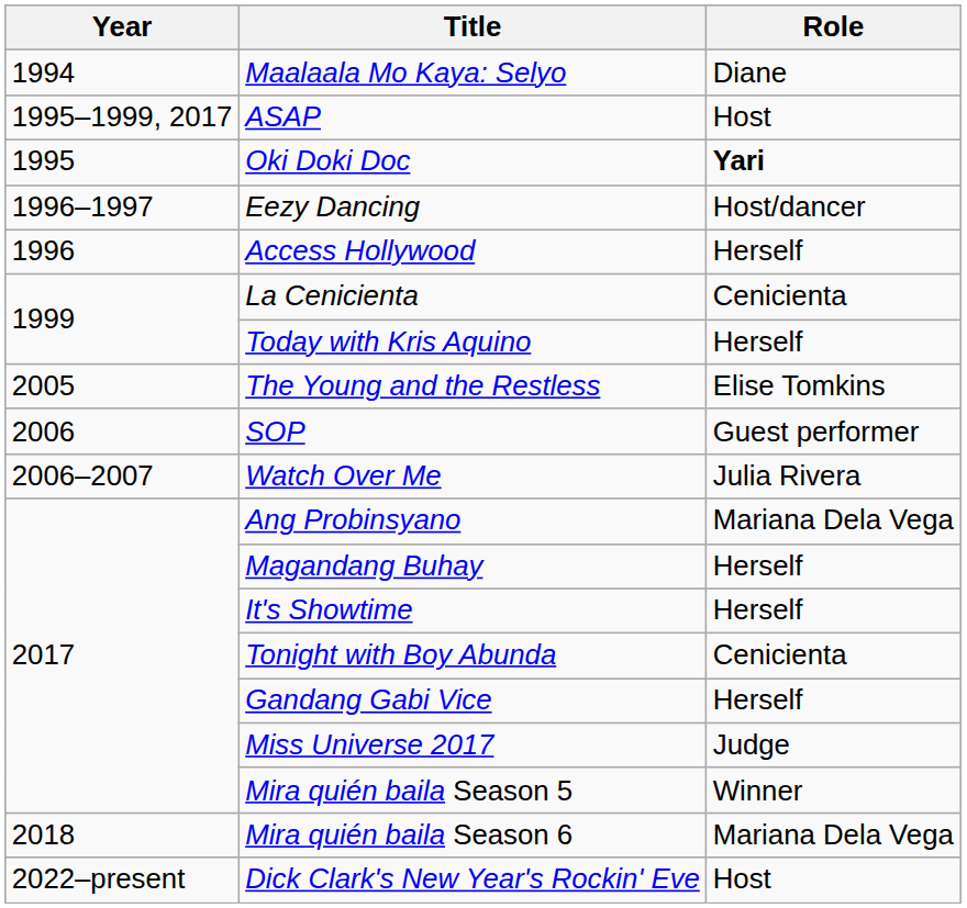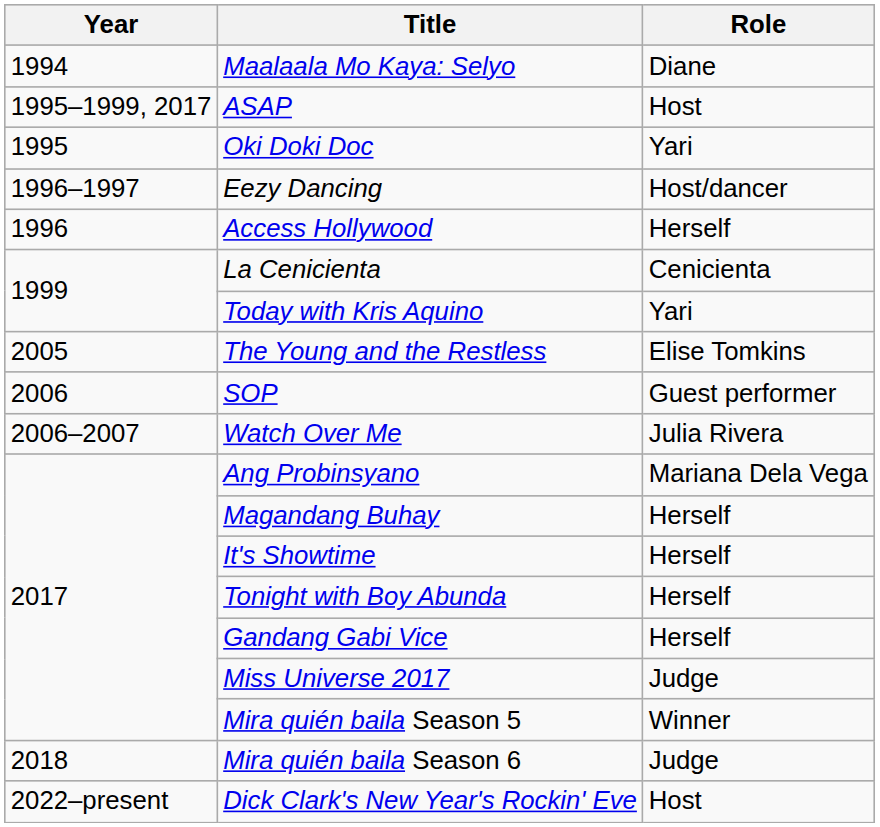 <table class="wikitable">
 <tr>
 <th>Year</th>
 <th>Title</th>
 <th>Role</th>
 </tr>
 <tr>
 <td>1994</td>
 <td><em><a href='#'>Maalaala Mo Kaya: Selyo</a></em></td>
 <td>Diane</td>
 </tr>
 <tr>
 <td>1995–1999, 2017</td>
 <td><em><a href='#'>ASAP</a></em></td>
 <td>Host</td>
 </tr>
 <tr>
 <td>1995</td>
 <td><em><a href='#'>Oki Doki Doc</a></em></td>
-<td><strong>Yari</strong></td>
+<td>Yari</td>
 </tr>
 <tr>
 <td>1996–1997</td>
 <td><em>Eezy Dancing</em></td>
 <td>Host/dancer</td>
 </tr>
 <tr>
 <td>1996</td>
 <td><em><a href='#'>Access Hollywood</a></em></td>
 <td>Herself</td>
 </tr>
 <tr>
 <td rowspan="2">1999</td>
 <td><em>La Cenicienta</em></td>
 <td>Cenicienta</td>
 </tr>
 <tr>
 <td><em><a href='#'>Today with Kris Aquino</a></em></td>
-<td>Herself</td>
+<td>Yari</td>
 </tr>
 <tr>
 <td>2005</td>
 <td><em><a href='#'>The Young and the Restless</a></em></td>
 <td>Elise Tomkins</td>
 </tr>
 <tr>
 <td>2006</td>
 <td><em><a href='#'>SOP</a></em></td>
 <td>Guest performer</td>
 </tr>
 <tr>
 <td>2006–2007</td>
 <td><em><a href='#'>Watch Over Me</a></em></td>
 <td>Julia Rivera</td>
 </tr>
 <tr>
 <td rowspan="7">2017</td>
 <td><em><a href='#'>Ang Probinsyano</a></em></td>
 <td>Mariana Dela Vega</td>
 </tr>
 <tr>
 <td><em><a href='#'>Magandang Buhay</a></em></td>
 <td>Herself</td>
 </tr>
 <tr>
 <td><em><a href='#'>It's Showtime</a></em></td>
 <td>Herself</td>
 </tr>
 <tr>
 <td><em><a href='#'>Tonight with Boy Abunda</a></em></td>
-<td>Cenicienta</td>
+<td>Herself</td>
 </tr>
 <tr>
 <td><em><a href='#'>Gandang Gabi Vice</a></em></td>
 <td>Herself</td>
 </tr>
 <tr>
 <td><em><a href='#'>Miss Universe 2017</a></em></td>
 <td>Judge</td>
 </tr>
 <tr>
 <td><em><a href='#'>Mira quién baila</a></em> Season 5</td>
 <td>Winner</td>
 </tr>
 <tr>
 <td>2018</td>
 <td><em><a href='#'>Mira quién baila</a></em> Season 6</td>
-<td>Mariana Dela Vega</td>
+<td>Judge</td>
 </tr>
 <tr>
 <td>2022–present</td>
 <td><em><a href='#'>Dick Clark's New Year's Rockin' Eve</a></em></td>
 <td>Host</td>
 </tr>
 </table>
